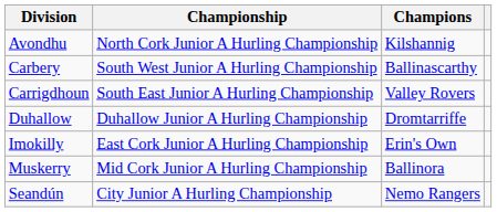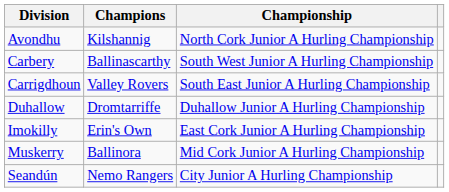 <table class="wikitable">
 <tr>
 <th>Division</th>
+<th>Champions</th>
 <th>Championship</th>
-<th>Champions</th>
 <th></th>
 </tr>
 <tr>
 <td><a href='#'>Avondhu</a></td>
+<td><a href='#'>Kilshannig</a></td>
 <td><a href='#'>North Cork Junior A Hurling Championship</a></td>
-<td><a href='#'>Kilshannig</a></td>
 <td></td>
 </tr>
 <tr>
 <td><a href='#'>Carbery</a></td>
+<td><a href='#'>Ballinascarthy</a></td>
 <td><a href='#'>South West Junior A Hurling Championship</a></td>
-<td><a href='#'>Ballinascarthy</a></td>
 <td></td>
 </tr>
 <tr>
 <td><a href='#'>Carrigdhoun</a></td>
+<td><a href='#'>Valley Rovers</a></td>
 <td><a href='#'>South East Junior A Hurling Championship</a></td>
-<td><a href='#'>Valley Rovers</a></td>
 <td></td>
 </tr>
 <tr>
 <td><a href='#'>Duhallow</a></td>
+<td><a href='#'>Dromtarriffe</a></td>
 <td><a href='#'>Duhallow Junior A Hurling Championship</a></td>
-<td><a href='#'>Dromtarriffe</a></td>
 <td></td>
 </tr>
 <tr>
 <td><a href='#'>Imokilly</a></td>
+<td><a href='#'>Erin's Own</a></td>
 <td><a href='#'>East Cork Junior A Hurling Championship</a></td>
-<td><a href='#'>Erin's Own</a></td>
 <td></td>
 </tr>
 <tr>
 <td><a href='#'>Muskerry</a></td>
+<td><a href='#'>Ballinora</a></td>
 <td><a href='#'>Mid Cork Junior A Hurling Championship</a></td>
-<td><a href='#'>Ballinora</a></td>
 <td></td>
 </tr>
 <tr>
 <td><a href='#'>Seandún</a></td>
+<td><a href='#'>Nemo Rangers</a></td>
 <td><a href='#'>City Junior A Hurling Championship</a></td>
-<td><a href='#'>Nemo Rangers</a></td>
 <td></td>
 </tr>
 </table>
